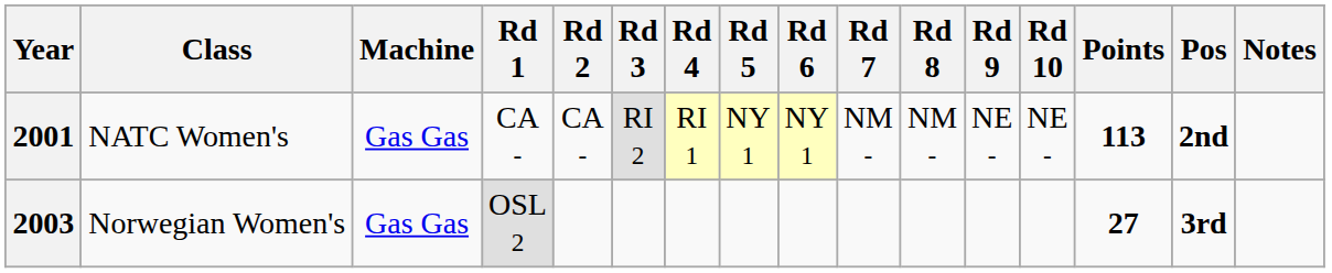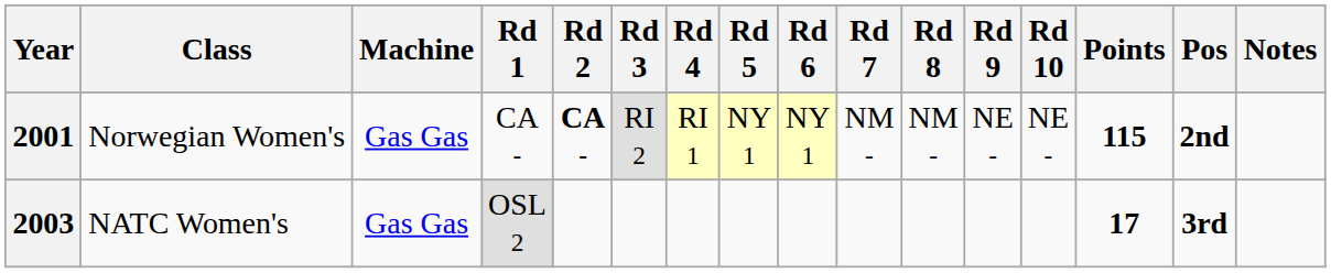 <table class="wikitable" style="text-align:center; font-size:95%">
 <tr valign="top">
 <th valign="middle">Year</th>
 <th valign="middle">Class</th>
 <th valign="middle">Machine</th>
 <th>Rd<br>1</th>
 <th>Rd<br>2</th>
 <th>Rd<br>3</th>
 <th>Rd<br>4</th>
 <th>Rd<br>5</th>
 <th>Rd<br>6</th>
 <th>Rd<br>7</th>
 <th>Rd<br>8</th>
 <th>Rd<br>9</th>
 <th>Rd<br>10</th>
 <th valign="middle">Points</th>
 <th valign="middle">Pos</th>
 <th valign="middle">Notes</th>
 </tr>
 <tr>
 <th>2001</th>
-<td align="left"> NATC Women's</td>
+<td align="left"> Norwegian Women's</td>
 <td><a href='#'>Gas Gas</a></td>
 <td>CA<br><small>-</small></td>
-<td>CA<br><small>-</small></td>
+<td><strong>CA<br><small>-</small></strong></td>
 <td style="background:#DFDFDF;">RI<br><small>2</small></td>
 <td style="background:#FFFFBF;">RI<br><small>1</small></td>
 <td style="background:#FFFFBF;">NY<br><small>1</small></td>
 <td style="background:#FFFFBF;">NY<br><small>1</small></td>
 <td>NM<br><small>-</small></td>
 <td>NM<br><small>-</small></td>
 <td>NE<br><small>-</small></td>
 <td>NE<br><small>-</small></td>
-<td><strong>113</strong></td>
+<td><strong>115</strong></td>
 <td><strong>2nd</strong></td>
 <td></td>
 </tr>
 <tr>
 <th>2003</th>
-<td align="left"> Norwegian Women's</td>
+<td align="left"> NATC Women's</td>
 <td><a href='#'>Gas Gas</a></td>
 <td style="background:#DFDFDF;">OSL<br><small>2</small></td>
 <td></td>
 <td></td>
 <td></td>
 <td></td>
 <td></td>
 <td></td>
 <td></td>
 <td></td>
 <td></td>
-<td><strong>27</strong></td>
+<td><strong>17</strong></td>
 <td><strong>3rd</strong></td>
 <td></td>
 </tr>
 </table>
